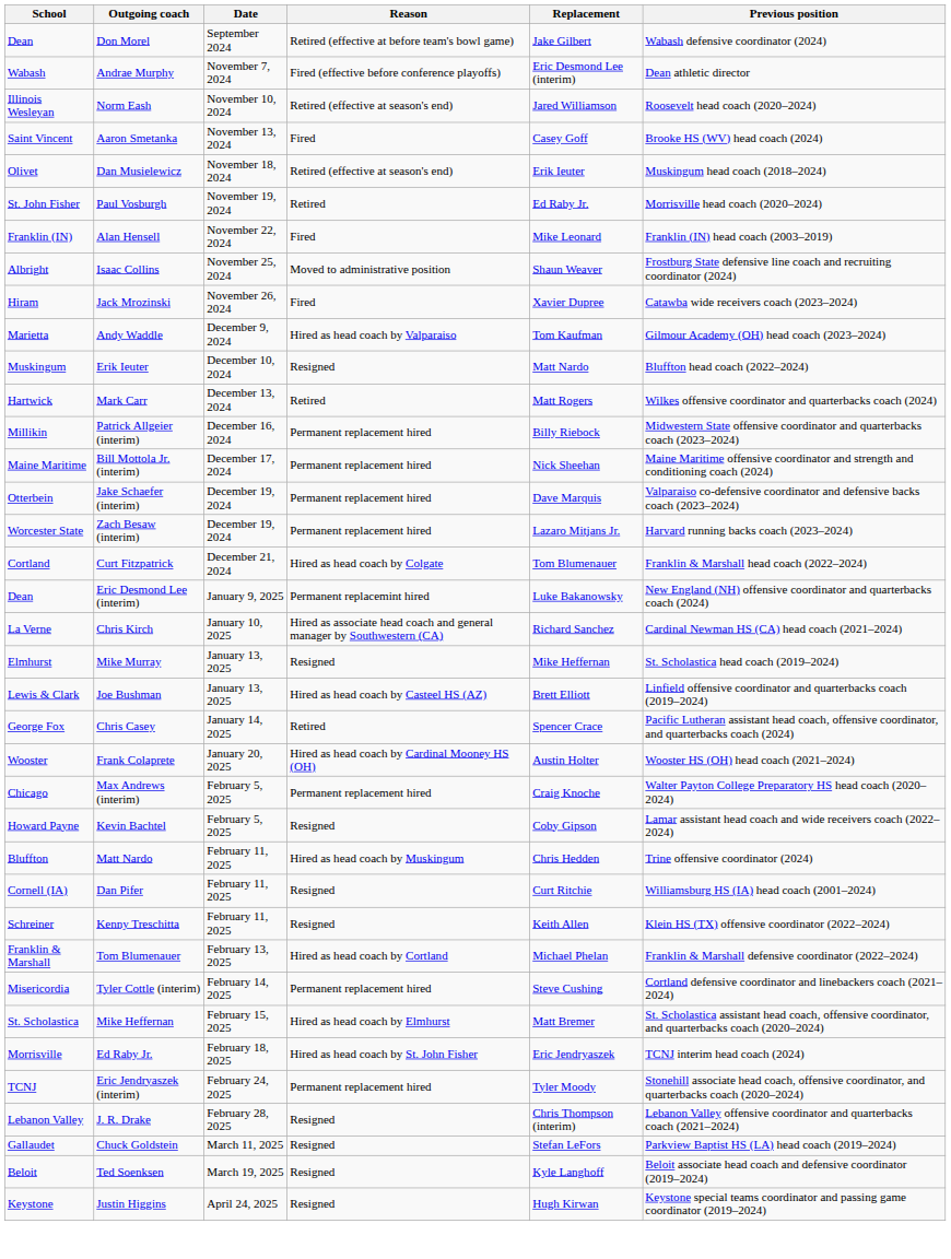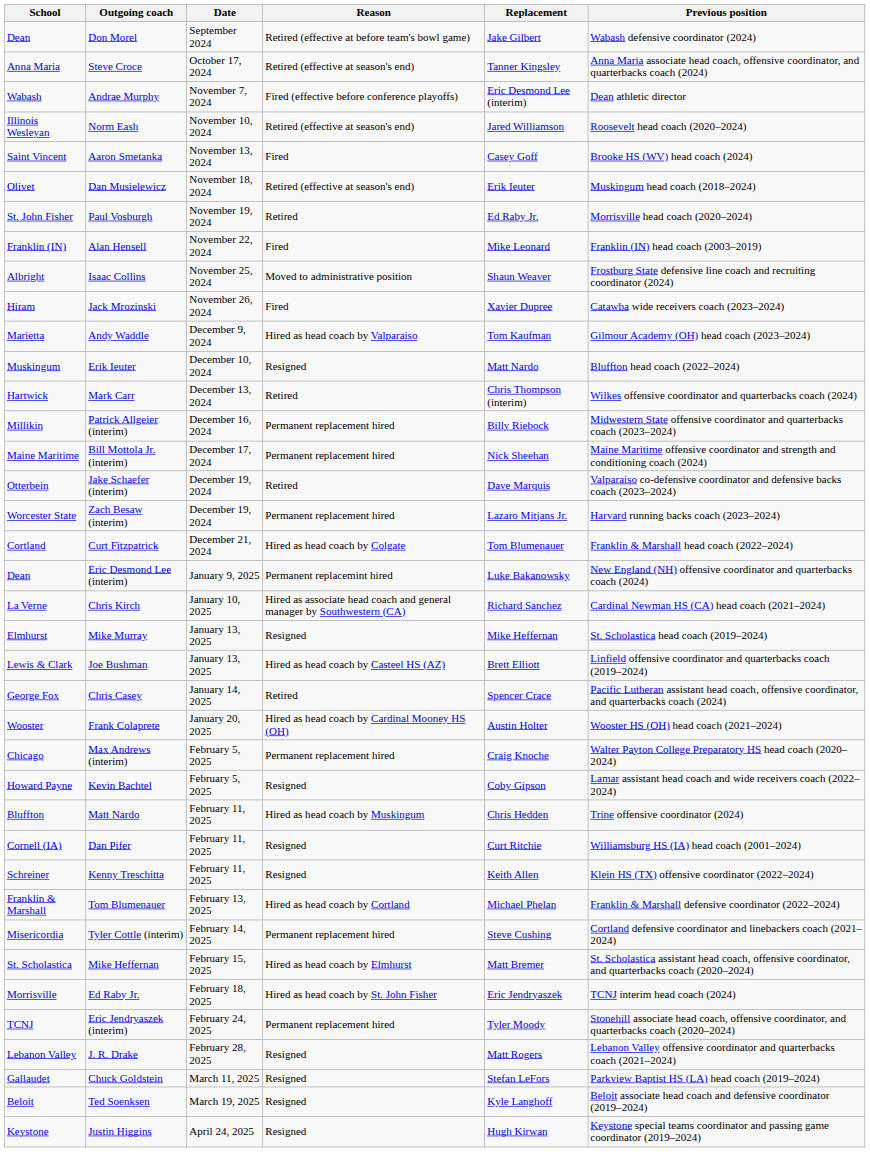 <table class="wikitable sortable">
 <tr>
 <th>School</th>
 <th>Outgoing coach</th>
 <th>Date</th>
 <th>Reason</th>
 <th>Replacement</th>
 <th>Previous position</th>
 </tr>
 <tr>
 <td><a href='#'>Dean</a></td>
 <td><a href='#'>Don Morel</a></td>
 <td>September 2024</td>
 <td>Retired (effective at before team's bowl game)</td>
 <td><a href='#'>Jake Gilbert</a></td>
 <td><a href='#'>Wabash</a> defensive coordinator (2024)</td>
+</tr>
+<tr>
+<td><a href='#'>Anna Maria</a></td>
+<td><a href='#'>Steve Croce</a></td>
+<td>October 17, 2024</td>
+<td>Retired (effective at season's end)</td>
+<td><a href='#'>Tanner Kingsley</a></td>
+<td><a href='#'>Anna Maria</a> associate head coach, offensive coordinator, and quarterbacks coach (2024)</td>
 </tr>
 <tr>
 <td><a href='#'>Wabash</a></td>
 <td><a href='#'>Andrae Murphy</a></td>
 <td>November 7, 2024</td>
 <td>Fired (effective before conference playoffs)</td>
 <td><a href='#'>Eric Desmond Lee</a> (interim)</td>
 <td><a href='#'>Dean</a> athletic director</td>
 </tr>
 <tr>
 <td><a href='#'>Illinois Wesleyan</a></td>
 <td><a href='#'>Norm Eash</a></td>
 <td>November 10, 2024</td>
 <td>Retired (effective at season's end)</td>
 <td><a href='#'>Jared Williamson</a></td>
 <td><a href='#'>Roosevelt</a> head coach (2020–2024)</td>
 </tr>
 <tr>
 <td><a href='#'>Saint Vincent</a></td>
 <td><a href='#'>Aaron Smetanka</a></td>
 <td>November 13, 2024</td>
 <td>Fired</td>
 <td><a href='#'>Casey Goff</a></td>
 <td><a href='#'>Brooke HS (WV)</a> head coach (2024)</td>
 </tr>
 <tr>
 <td><a href='#'>Olivet</a></td>
 <td><a href='#'>Dan Musielewicz</a></td>
 <td>November 18, 2024</td>
 <td>Retired (effective at season's end)</td>
 <td><a href='#'>Erik Ieuter</a></td>
 <td><a href='#'>Muskingum</a> head coach (2018–2024)</td>
 </tr>
 <tr>
 <td><a href='#'>St. John Fisher</a></td>
 <td><a href='#'>Paul Vosburgh</a></td>
 <td>November 19, 2024</td>
 <td>Retired</td>
 <td><a href='#'>Ed Raby Jr.</a></td>
 <td><a href='#'>Morrisville</a> head coach (2020–2024)</td>
 </tr>
 <tr>
 <td><a href='#'>Franklin (IN)</a></td>
 <td><a href='#'>Alan Hensell</a></td>
 <td>November 22, 2024</td>
 <td>Fired</td>
 <td><a href='#'>Mike Leonard</a></td>
 <td><a href='#'>Franklin (IN)</a> head coach (2003–2019)</td>
 </tr>
 <tr>
 <td><a href='#'>Albright</a></td>
 <td><a href='#'>Isaac Collins</a></td>
 <td>November 25, 2024</td>
 <td>Moved to administrative position</td>
 <td><a href='#'>Shaun Weaver</a></td>
 <td><a href='#'>Frostburg State</a> defensive line coach and recruiting coordinator (2024)</td>
 </tr>
 <tr>
 <td><a href='#'>Hiram</a></td>
 <td><a href='#'>Jack Mrozinski</a></td>
 <td>November 26, 2024</td>
 <td>Fired</td>
 <td><a href='#'>Xavier Dupree</a></td>
 <td><a href='#'>Catawba</a> wide receivers coach (2023–2024)</td>
 </tr>
 <tr>
 <td><a href='#'>Marietta</a></td>
 <td><a href='#'>Andy Waddle</a></td>
 <td>December 9, 2024</td>
 <td>Hired as head coach by <a href='#'>Valparaiso</a></td>
 <td><a href='#'>Tom Kaufman</a></td>
 <td><a href='#'>Gilmour Academy (OH)</a> head coach (2023–2024)</td>
 </tr>
 <tr>
 <td><a href='#'>Muskingum</a></td>
 <td><a href='#'>Erik Ieuter</a></td>
 <td>December 10, 2024</td>
 <td>Resigned</td>
 <td><a href='#'>Matt Nardo</a></td>
 <td><a href='#'>Bluffton</a> head coach (2022–2024)</td>
 </tr>
 <tr>
 <td><a href='#'>Hartwick</a></td>
 <td><a href='#'>Mark Carr</a></td>
 <td>December 13, 2024</td>
 <td>Retired</td>
-<td><a href='#'>Matt Rogers</a></td>
+<td><a href='#'>Chris Thompson</a> (interim)</td>
 <td><a href='#'>Wilkes</a> offensive coordinator and quarterbacks coach (2024)</td>
 </tr>
 <tr>
 <td><a href='#'>Millikin</a></td>
 <td><a href='#'>Patrick Allgeier</a> (interim)</td>
 <td>December 16, 2024</td>
 <td>Permanent replacement hired</td>
 <td><a href='#'>Billy Riebock</a></td>
 <td><a href='#'>Midwestern State</a> offensive coordinator and quarterbacks coach (2023–2024)</td>
 </tr>
 <tr>
 <td><a href='#'>Maine Maritime</a></td>
 <td><a href='#'>Bill Mottola Jr.</a> (interim)</td>
 <td>December 17, 2024</td>
 <td>Permanent replacement hired</td>
 <td><a href='#'>Nick Sheehan</a></td>
 <td><a href='#'>Maine Maritime</a> offensive coordinator and strength and conditioning coach (2024)</td>
 </tr>
 <tr>
 <td><a href='#'>Otterbein</a></td>
 <td><a href='#'>Jake Schaefer</a> (interim)</td>
 <td>December 19, 2024</td>
-<td>Permanent replacement hired</td>
+<td>Retired</td>
 <td><a href='#'>Dave Marquis</a></td>
 <td><a href='#'>Valparaiso</a> co-defensive coordinator and defensive backs coach (2023–2024)</td>
 </tr>
 <tr>
 <td><a href='#'>Worcester State</a></td>
 <td><a href='#'>Zach Besaw</a> (interim)</td>
 <td>December 19, 2024</td>
 <td>Permanent replacement hired</td>
 <td><a href='#'>Lazaro Mitjans Jr.</a></td>
 <td><a href='#'>Harvard</a> running backs coach (2023–2024)</td>
 </tr>
 <tr>
 <td><a href='#'>Cortland</a></td>
 <td><a href='#'>Curt Fitzpatrick</a></td>
 <td>December 21, 2024</td>
 <td>Hired as head coach by <a href='#'>Colgate</a></td>
 <td><a href='#'>Tom Blumenauer</a></td>
 <td><a href='#'>Franklin & Marshall</a> head coach (2022–2024)</td>
 </tr>
 <tr>
 <td><a href='#'>Dean</a></td>
 <td><a href='#'>Eric Desmond Lee</a> (interim)</td>
 <td>January 9, 2025</td>
 <td>Permanent replacemint hired</td>
 <td><a href='#'>Luke Bakanowsky</a></td>
 <td><a href='#'>New England (NH)</a> offensive coordinator and quarterbacks coach (2024)</td>
 </tr>
 <tr>
 <td><a href='#'>La Verne</a></td>
 <td><a href='#'>Chris Kirch</a></td>
 <td>January 10, 2025</td>
 <td>Hired as associate head coach and general manager by <a href='#'>Southwestern (CA)</a></td>
 <td><a href='#'>Richard Sanchez</a></td>
 <td><a href='#'>Cardinal Newman HS (CA)</a> head coach (2021–2024)</td>
 </tr>
 <tr>
 <td><a href='#'>Elmhurst</a></td>
 <td><a href='#'>Mike Murray</a></td>
 <td>January 13, 2025</td>
 <td>Resigned</td>
 <td><a href='#'>Mike Heffernan</a></td>
 <td><a href='#'>St. Scholastica</a> head coach  (2019–2024)</td>
 </tr>
 <tr>
 <td><a href='#'>Lewis & Clark</a></td>
 <td><a href='#'>Joe Bushman</a></td>
 <td>January 13, 2025</td>
 <td>Hired as head coach by <a href='#'>Casteel HS (AZ)</a></td>
 <td><a href='#'>Brett Elliott</a></td>
 <td><a href='#'>Linfield</a> offensive coordinator and quarterbacks coach (2019–2024)</td>
 </tr>
 <tr>
 <td><a href='#'>George Fox</a></td>
 <td><a href='#'>Chris Casey</a></td>
 <td>January 14, 2025</td>
 <td>Retired</td>
 <td><a href='#'>Spencer Crace</a></td>
 <td><a href='#'>Pacific Lutheran</a> assistant head coach, offensive coordinator, and quarterbacks coach (2024)</td>
 </tr>
 <tr>
 <td><a href='#'>Wooster</a></td>
 <td><a href='#'>Frank Colaprete</a></td>
 <td>January 20, 2025</td>
 <td>Hired as head coach by <a href='#'>Cardinal Mooney HS (OH)</a></td>
 <td><a href='#'>Austin Holter</a></td>
 <td><a href='#'>Wooster HS (OH)</a> head coach (2021–2024)</td>
 </tr>
 <tr>
 <td><a href='#'>Chicago</a></td>
 <td><a href='#'>Max Andrews</a> (interim)</td>
 <td>February 5, 2025</td>
 <td>Permanent replacement hired</td>
 <td><a href='#'>Craig Knoche</a></td>
 <td><a href='#'>Walter Payton College Preparatory HS</a> head coach (2020–2024)</td>
 </tr>
 <tr>
 <td><a href='#'>Howard Payne</a></td>
 <td><a href='#'>Kevin Bachtel</a></td>
 <td>February 5, 2025</td>
 <td>Resigned</td>
 <td><a href='#'>Coby Gipson</a></td>
 <td><a href='#'>Lamar</a> assistant head coach and wide receivers coach (2022–2024)</td>
 </tr>
 <tr>
 <td><a href='#'>Bluffton</a></td>
 <td><a href='#'>Matt Nardo</a></td>
 <td>February 11, 2025</td>
 <td>Hired as head coach by <a href='#'>Muskingum</a></td>
 <td><a href='#'>Chris Hedden</a></td>
 <td><a href='#'>Trine</a> offensive coordinator (2024)</td>
 </tr>
 <tr>
 <td><a href='#'>Cornell (IA)</a></td>
 <td><a href='#'>Dan Pifer</a></td>
 <td>February 11, 2025</td>
 <td>Resigned</td>
 <td><a href='#'>Curt Ritchie</a></td>
 <td><a href='#'>Williamsburg HS (IA)</a> head coach (2001–2024)</td>
 </tr>
 <tr>
 <td><a href='#'>Schreiner</a></td>
 <td><a href='#'>Kenny Treschitta</a></td>
 <td>February 11, 2025</td>
 <td>Resigned</td>
 <td><a href='#'>Keith Allen</a></td>
 <td><a href='#'>Klein HS (TX)</a> offensive coordinator (2022–2024)</td>
 </tr>
 <tr>
 <td><a href='#'>Franklin & Marshall</a></td>
 <td><a href='#'>Tom Blumenauer</a></td>
 <td>February 13, 2025</td>
 <td>Hired as head coach by <a href='#'>Cortland</a></td>
 <td><a href='#'>Michael Phelan</a></td>
 <td><a href='#'>Franklin & Marshall</a> defensive coordinator (2022–2024)</td>
 </tr>
 <tr>
 <td><a href='#'>Misericordia</a></td>
 <td><a href='#'>Tyler Cottle</a> (interim)</td>
 <td>February 14, 2025</td>
 <td>Permanent replacement hired</td>
 <td><a href='#'>Steve Cushing</a></td>
 <td><a href='#'>Cortland</a> defensive coordinator and linebackers coach (2021–2024)</td>
 </tr>
 <tr>
 <td><a href='#'>St. Scholastica</a></td>
 <td><a href='#'>Mike Heffernan</a></td>
 <td>February 15, 2025</td>
 <td>Hired as head coach by <a href='#'>Elmhurst</a></td>
 <td><a href='#'>Matt Bremer</a></td>
 <td><a href='#'>St. Scholastica</a> assistant head coach, offensive coordinator, and quarterbacks coach (2020–2024)</td>
 </tr>
 <tr>
 <td><a href='#'>Morrisville</a></td>
 <td><a href='#'>Ed Raby Jr.</a></td>
 <td>February 18, 2025</td>
 <td>Hired as head coach by <a href='#'>St. John Fisher</a></td>
 <td><a href='#'>Eric Jendryaszek</a></td>
 <td><a href='#'>TCNJ</a> interim head coach (2024)</td>
 </tr>
 <tr>
 <td><a href='#'>TCNJ</a></td>
 <td><a href='#'>Eric Jendryaszek</a> (interim)</td>
 <td>February 24, 2025</td>
 <td>Permanent replacement hired</td>
 <td><a href='#'>Tyler Moody</a></td>
 <td><a href='#'>Stonehill</a> associate head coach, offensive coordinator, and quarterbacks coach (2020–2024)</td>
 </tr>
 <tr>
 <td><a href='#'>Lebanon Valley</a></td>
 <td><a href='#'>J. R. Drake</a></td>
 <td>February 28, 2025</td>
 <td>Resigned</td>
-<td><a href='#'>Chris Thompson</a> (interim)</td>
+<td><a href='#'>Matt Rogers</a></td>
 <td><a href='#'>Lebanon Valley</a> offensive coordinator and quarterbacks coach (2021–2024)</td>
 </tr>
 <tr>
 <td><a href='#'>Gallaudet</a></td>
 <td><a href='#'>Chuck Goldstein</a></td>
 <td>March 11, 2025</td>
 <td>Resigned</td>
 <td><a href='#'>Stefan LeFors</a></td>
 <td><a href='#'>Parkview Baptist HS (LA)</a> head coach (2019–2024)</td>
 </tr>
 <tr>
 <td><a href='#'>Beloit</a></td>
 <td><a href='#'>Ted Soenksen</a></td>
 <td>March 19, 2025</td>
 <td>Resigned</td>
 <td><a href='#'>Kyle Langhoff</a></td>
 <td><a href='#'>Beloit</a> associate head coach and defensive coordinator (2019–2024)</td>
 </tr>
 <tr>
 <td><a href='#'>Keystone</a></td>
 <td><a href='#'>Justin Higgins</a></td>
 <td>April 24, 2025</td>
 <td>Resigned</td>
 <td><a href='#'>Hugh Kirwan</a></td>
 <td><a href='#'>Keystone</a> special teams coordinator and passing game coordinator (2019–2024)</td>
 </tr>
 </table>
